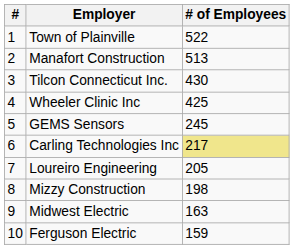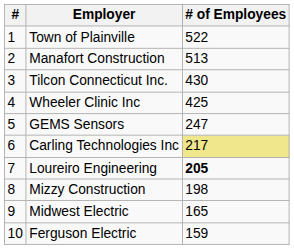 <table class="wikitable">
 <tr>
 <th>#</th>
 <th>Employer</th>
 <th># of Employees</th>
 </tr>
 <tr>
 <td>1</td>
 <td>Town of Plainville</td>
 <td>522</td>
 </tr>
 <tr>
 <td>2</td>
 <td>Manafort Construction</td>
 <td>513</td>
 </tr>
 <tr>
 <td>3</td>
 <td>Tilcon Connecticut Inc.</td>
 <td>430</td>
 </tr>
 <tr>
 <td>4</td>
 <td>Wheeler Clinic Inc</td>
 <td>425</td>
 </tr>
 <tr>
 <td>5</td>
 <td>GEMS Sensors</td>
-<td>245</td>
+<td>247</td>
 </tr>
 <tr>
 <td>6</td>
 <td>Carling Technologies Inc</td>
 <td style="background: khaki;">217</td>
 </tr>
 <tr>
 <td>7</td>
 <td>Loureiro Engineering</td>
-<td>205</td>
+<td><strong>205</strong></td>
 </tr>
 <tr>
 <td>8</td>
 <td>Mizzy Construction</td>
 <td>198</td>
 </tr>
 <tr>
 <td>9</td>
 <td>Midwest Electric</td>
-<td>163</td>
+<td>165</td>
 </tr>
 <tr>
 <td>10</td>
 <td>Ferguson Electric</td>
 <td>159</td>
 </tr>
 </table>
